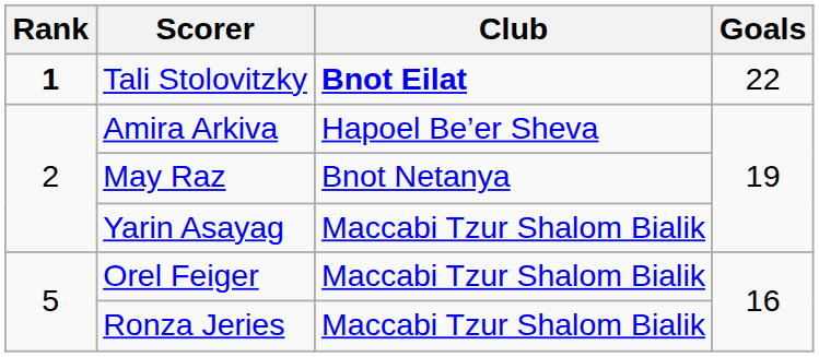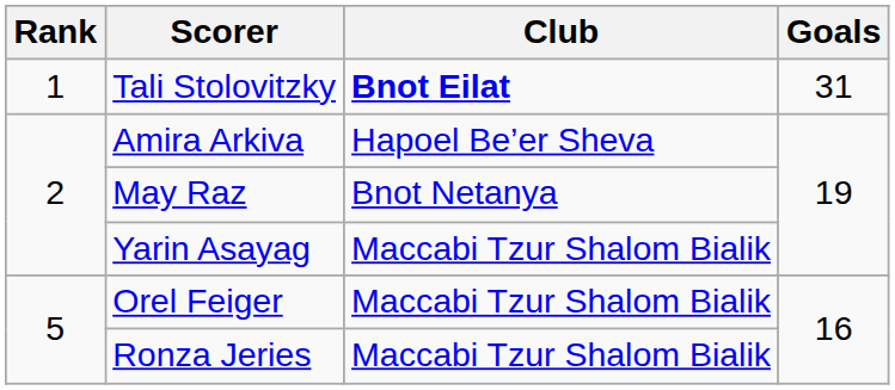 <table class="wikitable" style="text-align:center">
 <tr>
 <th>Rank</th>
 <th>Scorer</th>
 <th>Club</th>
 <th>Goals</th>
 </tr>
 <tr>
-<td><strong>1</strong></td>
+<td>1</td>
 <td align="left"><a href='#'>Tali Stolovitzky</a></td>
 <td align="left"><strong><a href='#'>Bnot Eilat</a></strong></td>
-<td>22</td>
+<td>31</td>
 </tr>
 <tr>
 <td rowspan=3>2</td>
 <td align="left"><a href='#'>Amira Arkiva</a></td>
 <td align="left"><a href='#'>Hapoel Be’er Sheva</a></td>
 <td rowspan=3>19</td>
 </tr>
 <tr>
 <td align="left"><a href='#'>May Raz</a></td>
 <td align="left"><a href='#'>Bnot Netanya</a></td>
 </tr>
 <tr>
 <td align="left"><a href='#'>Yarin Asayag</a></td>
 <td align="left"><a href='#'>Maccabi Tzur Shalom Bialik</a></td>
 </tr>
 <tr>
 <td rowspan=2>5</td>
 <td align="left"><a href='#'>Orel Feiger</a></td>
 <td align="left"><a href='#'>Maccabi Tzur Shalom Bialik</a></td>
 <td rowspan=2>16</td>
 </tr>
 <tr>
 <td align="left"><a href='#'>Ronza Jeries</a></td>
 <td align="left"><a href='#'>Maccabi Tzur Shalom Bialik</a></td>
 </tr>
 </table>
